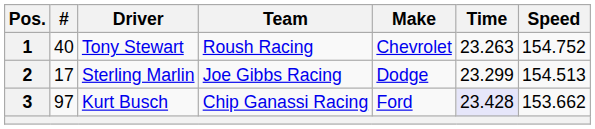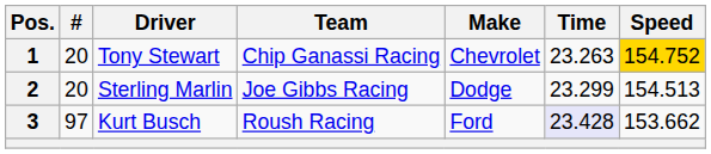 <table class="wikitable" style="font-size:95%">
 <tr>
 <th>Pos.</th>
 <th>#</th>
 <th>Driver</th>
 <th>Team</th>
 <th>Make</th>
 <th>Time</th>
 <th>Speed</th>
 </tr>
 <tr>
 <th>1</th>
-<td>40</td>
+<td>20</td>
 <td><a href='#'>Tony Stewart</a></td>
-<td><a href='#'>Roush Racing</a></td>
+<td><a href='#'>Chip Ganassi Racing</a></td>
 <td><a href='#'>Chevrolet</a></td>
 <td>23.263</td>
-<td>154.752</td>
+<td style="background: gold;">154.752</td>
 </tr>
 <tr>
 <th>2</th>
-<td>17</td>
+<td>20</td>
 <td><a href='#'>Sterling Marlin</a></td>
 <td><a href='#'>Joe Gibbs Racing</a></td>
 <td><a href='#'>Dodge</a></td>
 <td>23.299</td>
 <td>154.513</td>
 </tr>
 <tr>
 <th>3</th>
 <td>97</td>
 <td><a href='#'>Kurt Busch</a></td>
-<td><a href='#'>Chip Ganassi Racing</a></td>
+<td><a href='#'>Roush Racing</a></td>
 <td><a href='#'>Ford</a></td>
 <td style="background: lavender;">23.428</td>
 <td>153.662</td>
 </tr>
 <tr>
 <th colspan="7"></th>
 </tr>
 </table>
